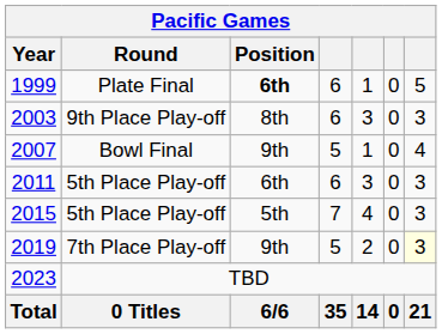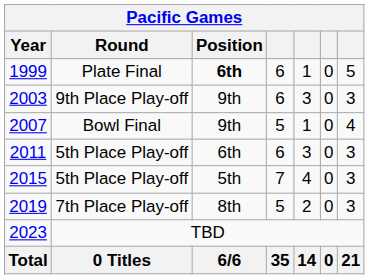 <table class="wikitable" style="text-align: center;">
 <tr>
 <th colspan="7"><a href='#'>Pacific Games</a></th>
 </tr>
 <tr>
 <th>Year</th>
 <th>Round</th>
 <th>Position</th>
 <th></th>
 <th></th>
 <th></th>
 <th></th>
 </tr>
 <tr>
 <td> <a href='#'>1999</a></td>
 <td>Plate Final</td>
 <td><strong>6th</strong></td>
 <td>6</td>
 <td>1</td>
 <td>0</td>
 <td>5</td>
 </tr>
 <tr>
 <td> <a href='#'>2003</a></td>
 <td>9th Place Play-off</td>
-<td>8th</td>
+<td>9th</td>
 <td>6</td>
 <td>3</td>
 <td>0</td>
 <td>3</td>
 </tr>
 <tr>
 <td> <a href='#'>2007</a></td>
 <td>Bowl Final</td>
 <td>9th</td>
 <td>5</td>
 <td>1</td>
 <td>0</td>
 <td>4</td>
 </tr>
 <tr>
 <td> <a href='#'>2011</a></td>
 <td>5th Place Play-off</td>
 <td>6th</td>
 <td>6</td>
 <td>3</td>
 <td>0</td>
 <td>3</td>
 </tr>
 <tr>
 <td> <a href='#'>2015</a></td>
 <td>5th Place Play-off</td>
 <td>5th</td>
 <td>7</td>
 <td>4</td>
 <td>0</td>
 <td>3</td>
 </tr>
 <tr>
 <td> <a href='#'>2019</a></td>
 <td>7th Place Play-off</td>
-<td>9th</td>
+<td>8th</td>
 <td>5</td>
 <td>2</td>
 <td>0</td>
-<td style="background: lightyellow;">3</td>
+<td>3</td>
 </tr>
 <tr>
 <td> <a href='#'>2023</a></td>
 <td colspan="6">TBD</td>
 </tr>
 <tr>
 <th>Total</th>
 <th>0 Titles</th>
 <th>6/6</th>
 <th>35</th>
 <th>14</th>
 <th>0</th>
 <th>21</th>
 </tr>
 </table>
